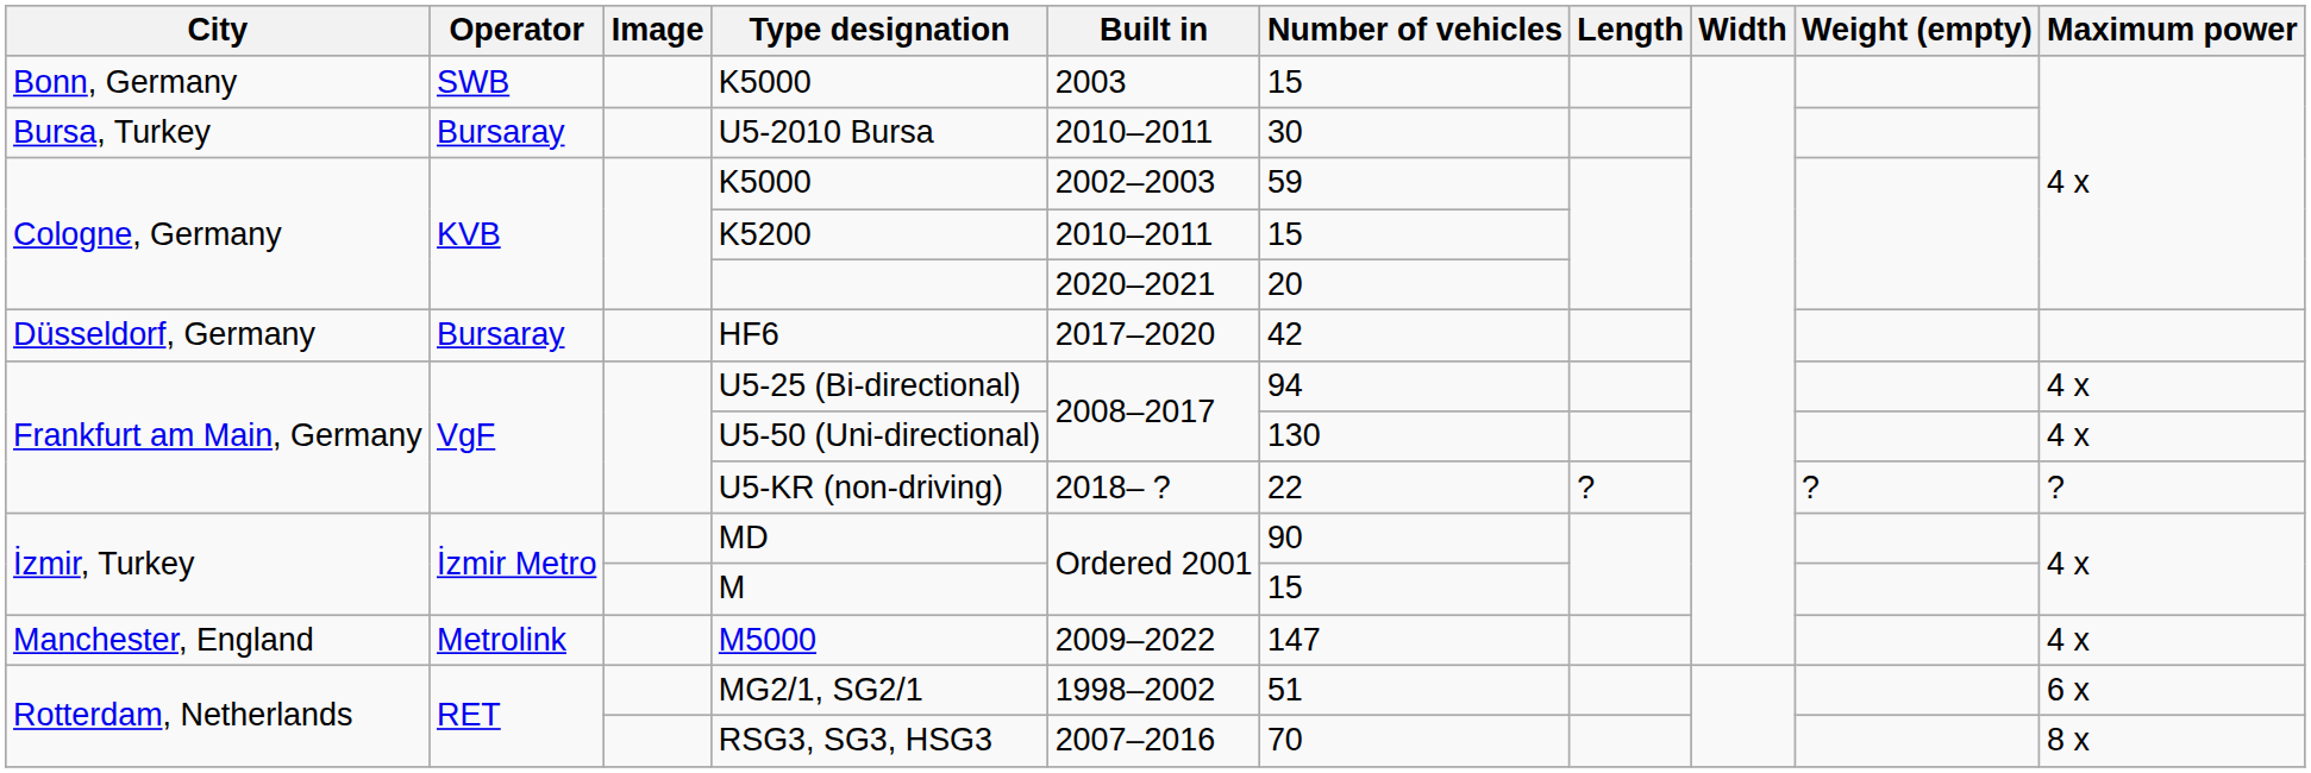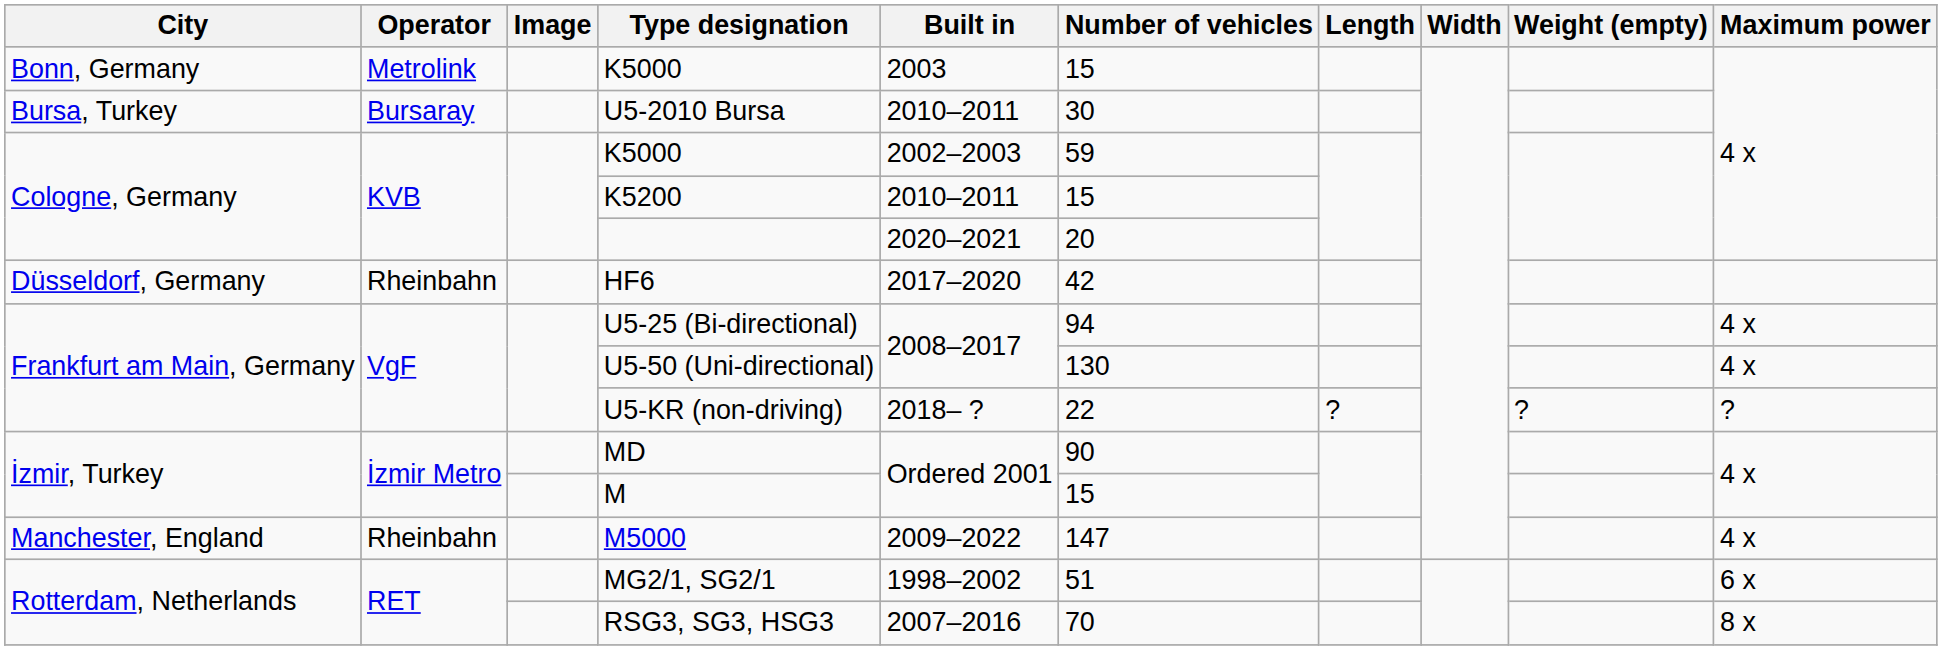 <table class="wikitable">
 <tr style="background:#FFFFFF; color:#000000;">
 <th>City</th>
 <th>Operator</th>
 <th>Image</th>
 <th>Type designation</th>
 <th>Built in</th>
 <th>Number of vehicles</th>
 <th>Length</th>
 <th>Width</th>
 <th>Weight (empty)</th>
 <th>Maximum power</th>
 </tr>
 <tr>
 <td><a href='#'>Bonn</a>, Germany</td>
-<td><a href='#'>SWB</a></td>
+<td><a href='#'>Metrolink</a></td>
 <td></td>
 <td>K5000</td>
 <td>2003</td>
 <td>15</td>
 <td></td>
 <td rowspan="12"></td>
 <td></td>
 <td rowspan="5">4 x </td>
 </tr>
 <tr>
 <td><a href='#'>Bursa</a>, Turkey</td>
 <td><a href='#'>Bursaray</a></td>
 <td></td>
 <td>U5-2010 Bursa</td>
 <td>2010–2011</td>
 <td>30</td>
 <td></td>
 <td></td>
 </tr>
 <tr>
 <td rowspan="3"><a href='#'>Cologne</a>, Germany</td>
 <td rowspan="3"><a href='#'>KVB</a></td>
 <td rowspan="3"></td>
 <td>K5000</td>
 <td>2002–2003</td>
 <td>59</td>
 <td rowspan="3"></td>
 <td rowspan="3"></td>
 </tr>
 <tr>
 <td>K5200</td>
 <td>2010–2011</td>
 <td>15</td>
 </tr>
 <tr>
 <td></td>
 <td>2020–2021</td>
 <td>20</td>
 </tr>
 <tr>
 <td><a href='#'>Düsseldorf</a>, Germany</td>
-<td><a href='#'>Bursaray</a></td>
+<td>Rheinbahn</td>
 <td></td>
 <td>HF6</td>
 <td>2017–2020</td>
 <td>42</td>
 <td></td>
 <td></td>
 <td></td>
 </tr>
 <tr>
 <td rowspan="3"><a href='#'>Frankfurt am Main</a>, Germany</td>
 <td rowspan="3"><a href='#'>VgF</a></td>
 <td rowspan="3"></td>
 <td>U5-25 (Bi-directional)</td>
 <td rowspan="2">2008–2017</td>
 <td>94</td>
 <td></td>
 <td></td>
 <td>4 x </td>
 </tr>
 <tr>
 <td>U5-50 (Uni-directional)</td>
 <td>130</td>
 <td></td>
 <td></td>
 <td>4 x </td>
 </tr>
 <tr>
 <td>U5-KR (non-driving)</td>
 <td>2018– ?</td>
 <td>22</td>
 <td>?</td>
 <td>?</td>
 <td>?</td>
 </tr>
 <tr>
 <td rowspan="2"><a href='#'>İzmir</a>, Turkey</td>
 <td rowspan="2"><a href='#'>İzmir Metro</a></td>
 <td></td>
 <td>MD</td>
 <td rowspan="2">Ordered 2001</td>
 <td>90</td>
 <td rowspan="2"></td>
 <td></td>
 <td rowspan="2">4 x </td>
 </tr>
 <tr>
 <td></td>
 <td>M</td>
 <td>15</td>
 <td></td>
 </tr>
 <tr>
 <td><a href='#'>Manchester</a>, England</td>
-<td><a href='#'>Metrolink</a></td>
+<td>Rheinbahn</td>
 <td></td>
 <td><a href='#'>M5000</a></td>
 <td>2009–2022</td>
 <td>147</td>
 <td></td>
 <td></td>
 <td>4 x </td>
 </tr>
 <tr>
 <td rowspan="2"><a href='#'>Rotterdam</a>, Netherlands</td>
 <td rowspan="2"><a href='#'>RET</a></td>
 <td></td>
 <td>MG2/1, SG2/1</td>
 <td>1998–2002</td>
 <td>51</td>
 <td></td>
 <td rowspan="2"></td>
 <td></td>
 <td>6 x </td>
 </tr>
 <tr>
 <td></td>
 <td>RSG3, SG3, HSG3</td>
 <td>2007–2016</td>
 <td>70</td>
 <td></td>
 <td></td>
 <td>8 x </td>
 </tr>
 </table>
